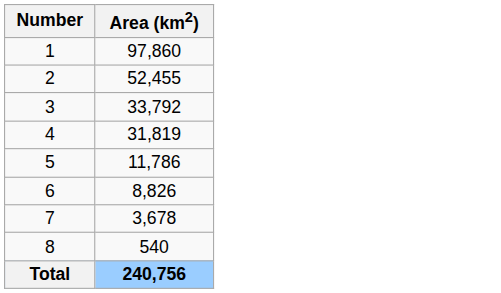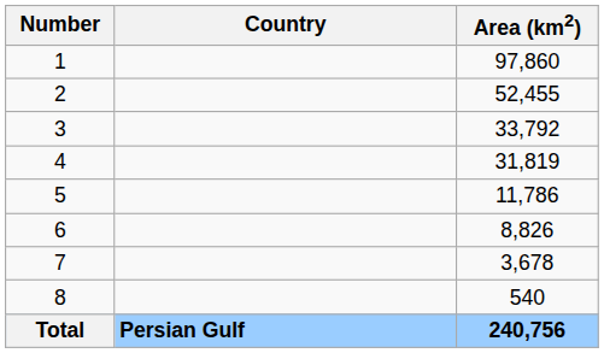 <table class="wikitable" style="font-size:100%">
 <tr>
 <th width=75>Number</th>
+<th width=250>Country</th>
 <th width=100>Area (km<sup>2</sup>)</th>
 </tr>
 <tr>
 <td align=center>1</td>
+<td><strong></strong></td>
 <td align=center>97,860</td>
 </tr>
 <tr>
 <td align=center>2</td>
+<td><strong></strong></td>
 <td align=center>52,455</td>
 </tr>
 <tr>
 <td align=center>3</td>
+<td><strong></strong></td>
 <td align=center>33,792</td>
 </tr>
 <tr>
 <td align=center>4</td>
+<td><strong></strong></td>
 <td align=center>31,819</td>
 </tr>
 <tr>
 <td align=center>5</td>
+<td><strong></strong></td>
 <td align=center>11,786</td>
 </tr>
 <tr>
 <td align=center>6</td>
+<td><strong></strong></td>
 <td align=center>8,826</td>
 </tr>
 <tr>
 <td align=center>7</td>
+<td><strong></strong></td>
 <td align=center>3,678</td>
 </tr>
 <tr>
 <td align=center>8</td>
+<td><strong></strong></td>
 <td align=center>540</td>
 </tr>
 <tr style="background:#9acdff;">
 <th>Total</th>
+<td><strong>Persian Gulf</strong></td>
 <td align=center><strong>240,756</strong></td>
 </tr>
 </table>
